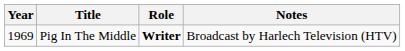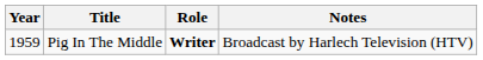 <table class="wikitable">
 <tr>
 <th>Year</th>
 <th>Title</th>
 <th>Role</th>
 <th>Notes</th>
 </tr>
 <tr>
-<td>1969</td>
+<td>1959</td>
 <td>Pig In The Middle</td>
 <td><strong>Writer</strong></td>
 <td>Broadcast by Harlech Television (HTV)</td>
 </tr>
 </table>
